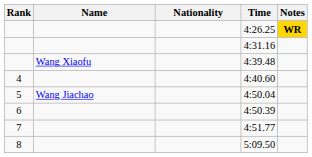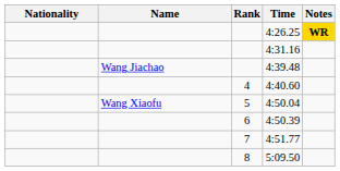 <table class="wikitable sortable" style="text-align:center">
 <tr>
+<th style="width:125px">Nationality</th>
+<th style="width:180px">Name</th>
 <th>Rank</th>
-<th style="width:180px">Name</th>
-<th style="width:125px">Nationality</th>
 <th>Time</th>
 <th>Notes</th>
 </tr>
 <tr>
-<td></td>
 <td style="text-align:left;"></td>
 <td style="text-align:left;"></td>
+<td></td>
 <td>4:26.25</td>
 <td style="background: gold;"><strong>WR</strong></td>
 </tr>
 <tr>
-<td></td>
 <td style="text-align:left;"></td>
 <td style="text-align:left;"></td>
+<td></td>
 <td>4:31.16</td>
 <td></td>
 </tr>
 <tr>
+<td style="text-align:left;"></td>
+<td style="text-align:left;"><a href='#'>Wang Jiachao</a></td>
 <td></td>
-<td style="text-align:left;"><a href='#'>Wang Xiaofu</a></td>
-<td style="text-align:left;"></td>
 <td>4:39.48</td>
 <td></td>
 </tr>
 <tr>
-<td>4</td>
 <td style="text-align:left;"></td>
 <td style="text-align:left;"></td>
+<td>4</td>
 <td>4:40.60</td>
 <td></td>
 </tr>
 <tr>
+<td style="text-align:left;"></td>
+<td style="text-align:left;"><a href='#'>Wang Xiaofu</a></td>
 <td>5</td>
-<td style="text-align:left;"><a href='#'>Wang Jiachao</a></td>
-<td style="text-align:left;"></td>
 <td>4:50.04</td>
 <td></td>
 </tr>
 <tr>
-<td>6</td>
 <td style="text-align:left;"></td>
 <td style="text-align:left;"></td>
+<td>6</td>
 <td>4:50.39</td>
 <td></td>
 </tr>
 <tr>
-<td>7</td>
 <td style="text-align:left;"></td>
 <td style="text-align:left;"></td>
+<td>7</td>
 <td>4:51.77</td>
 <td></td>
 </tr>
 <tr>
-<td>8</td>
 <td style="text-align:left;"></td>
 <td style="text-align:left;"></td>
+<td>8</td>
 <td>5:09.50</td>
 <td></td>
 </tr>
 </table>
